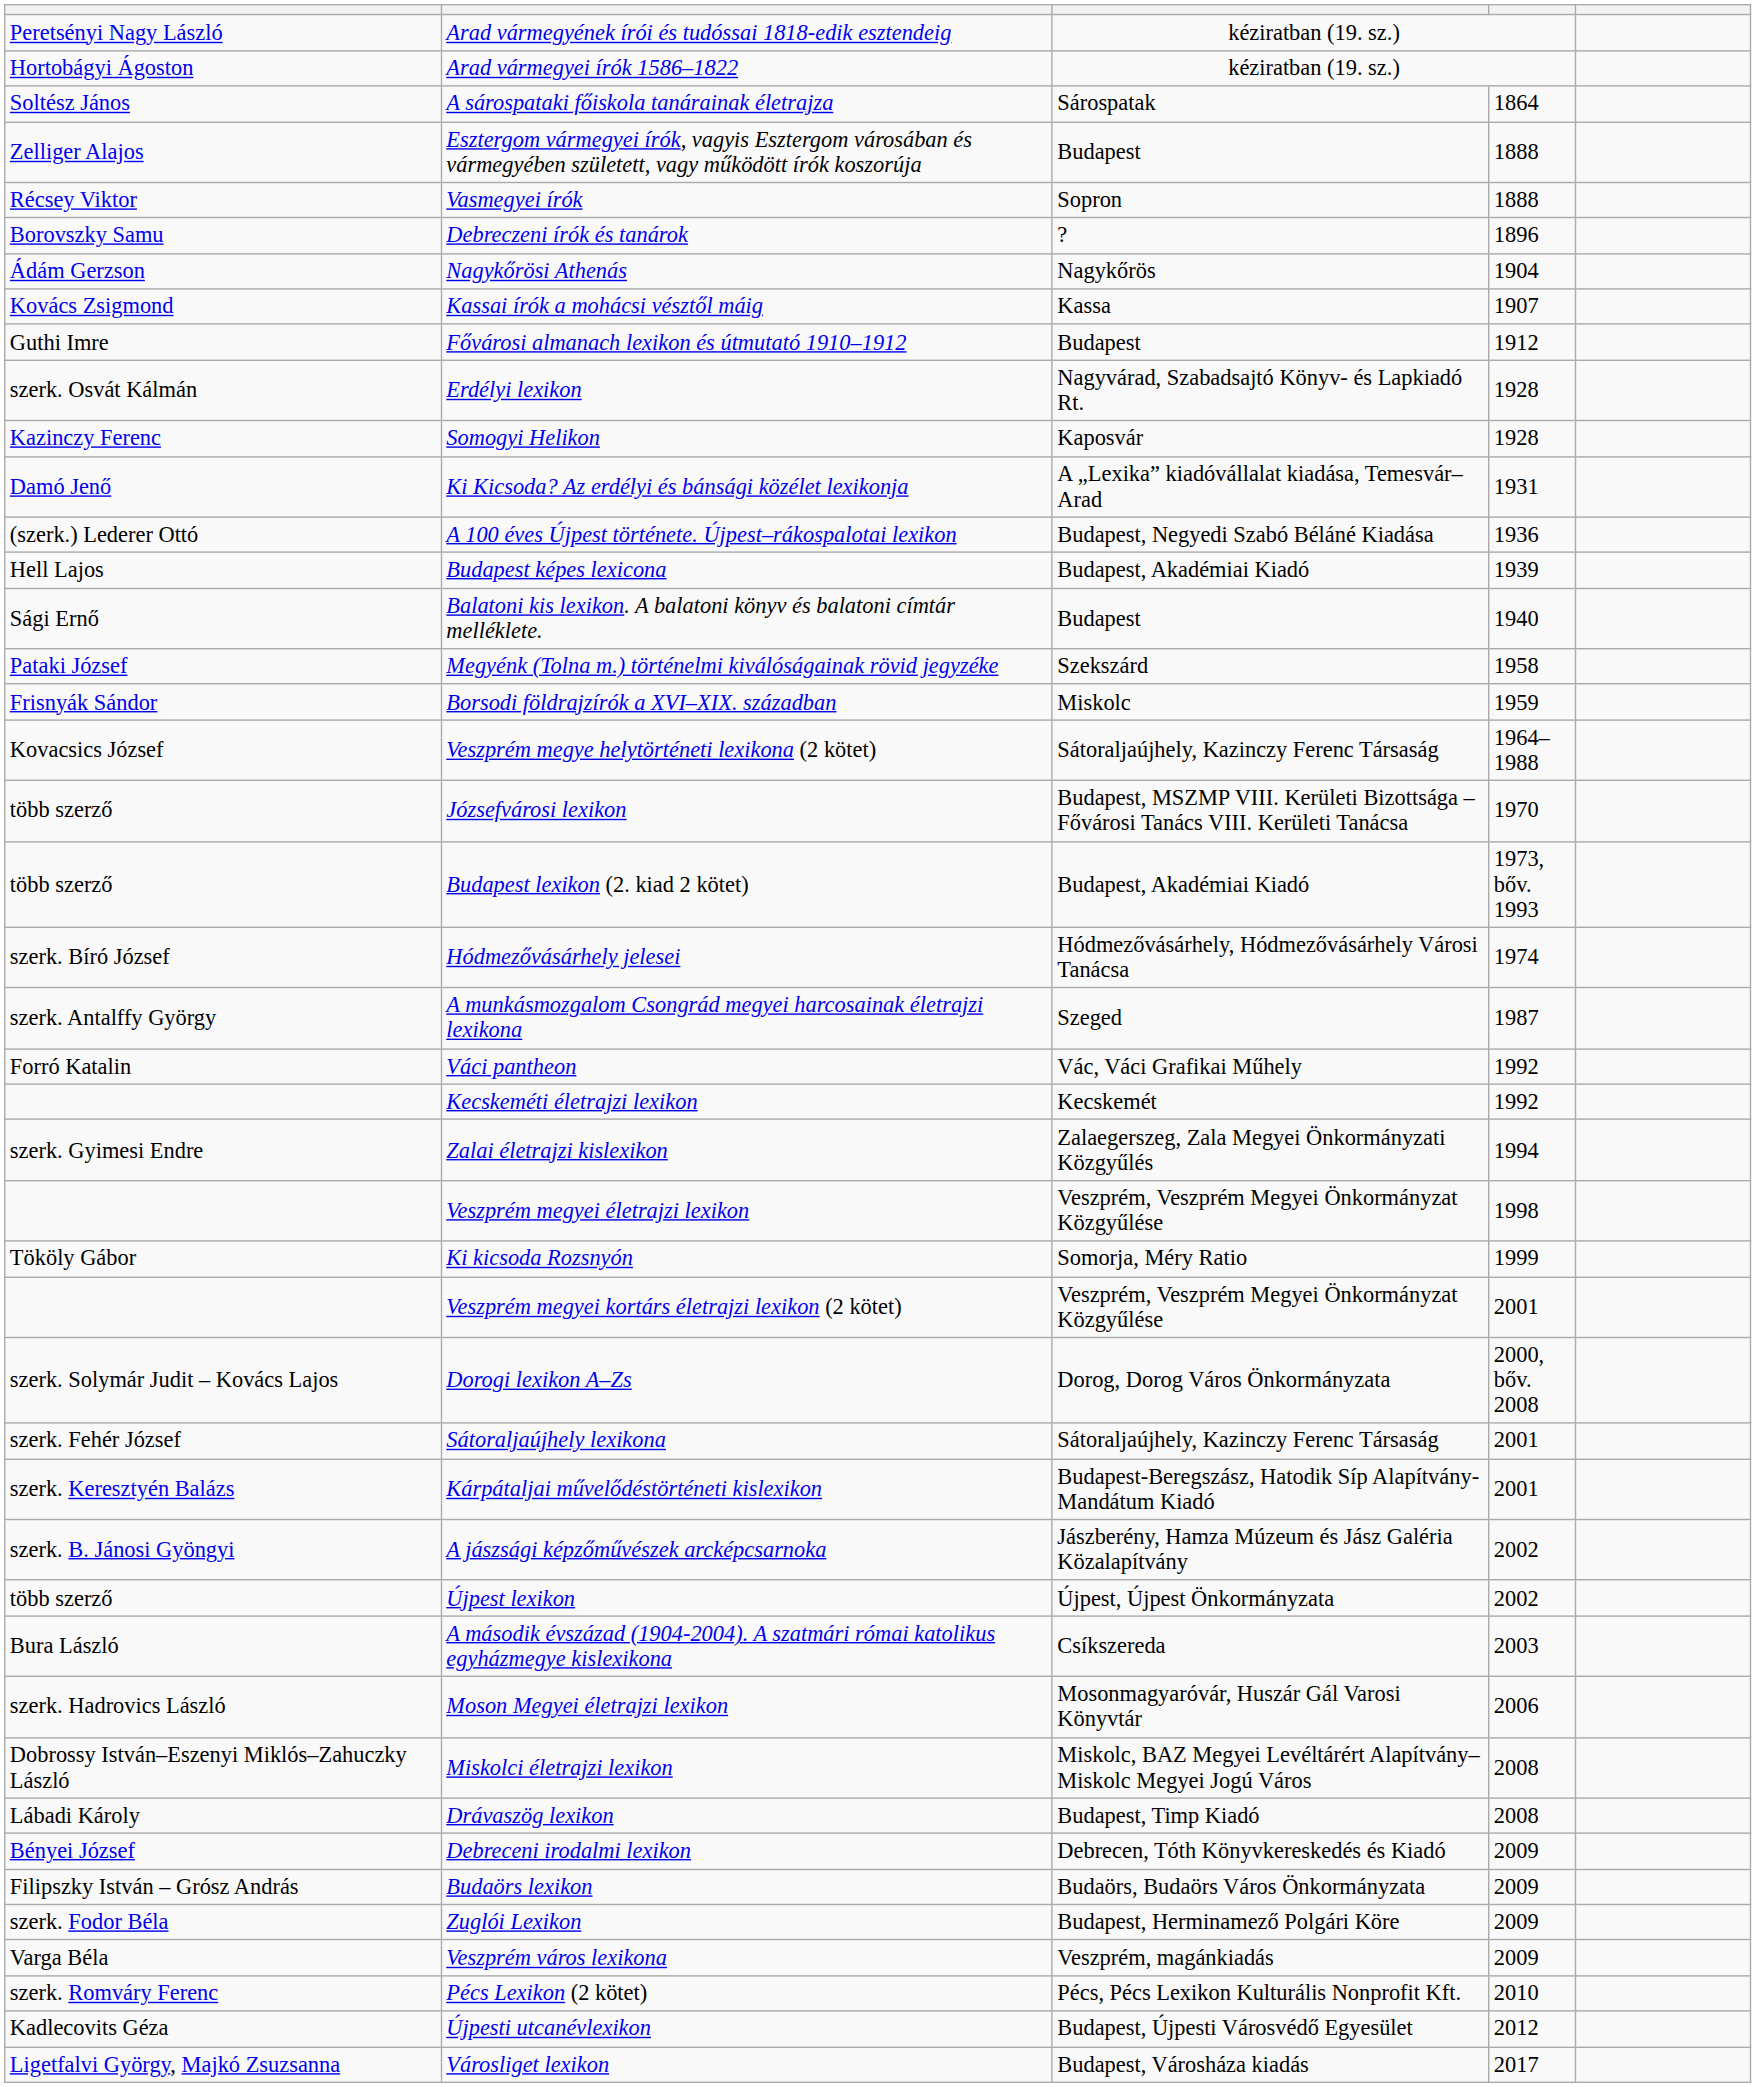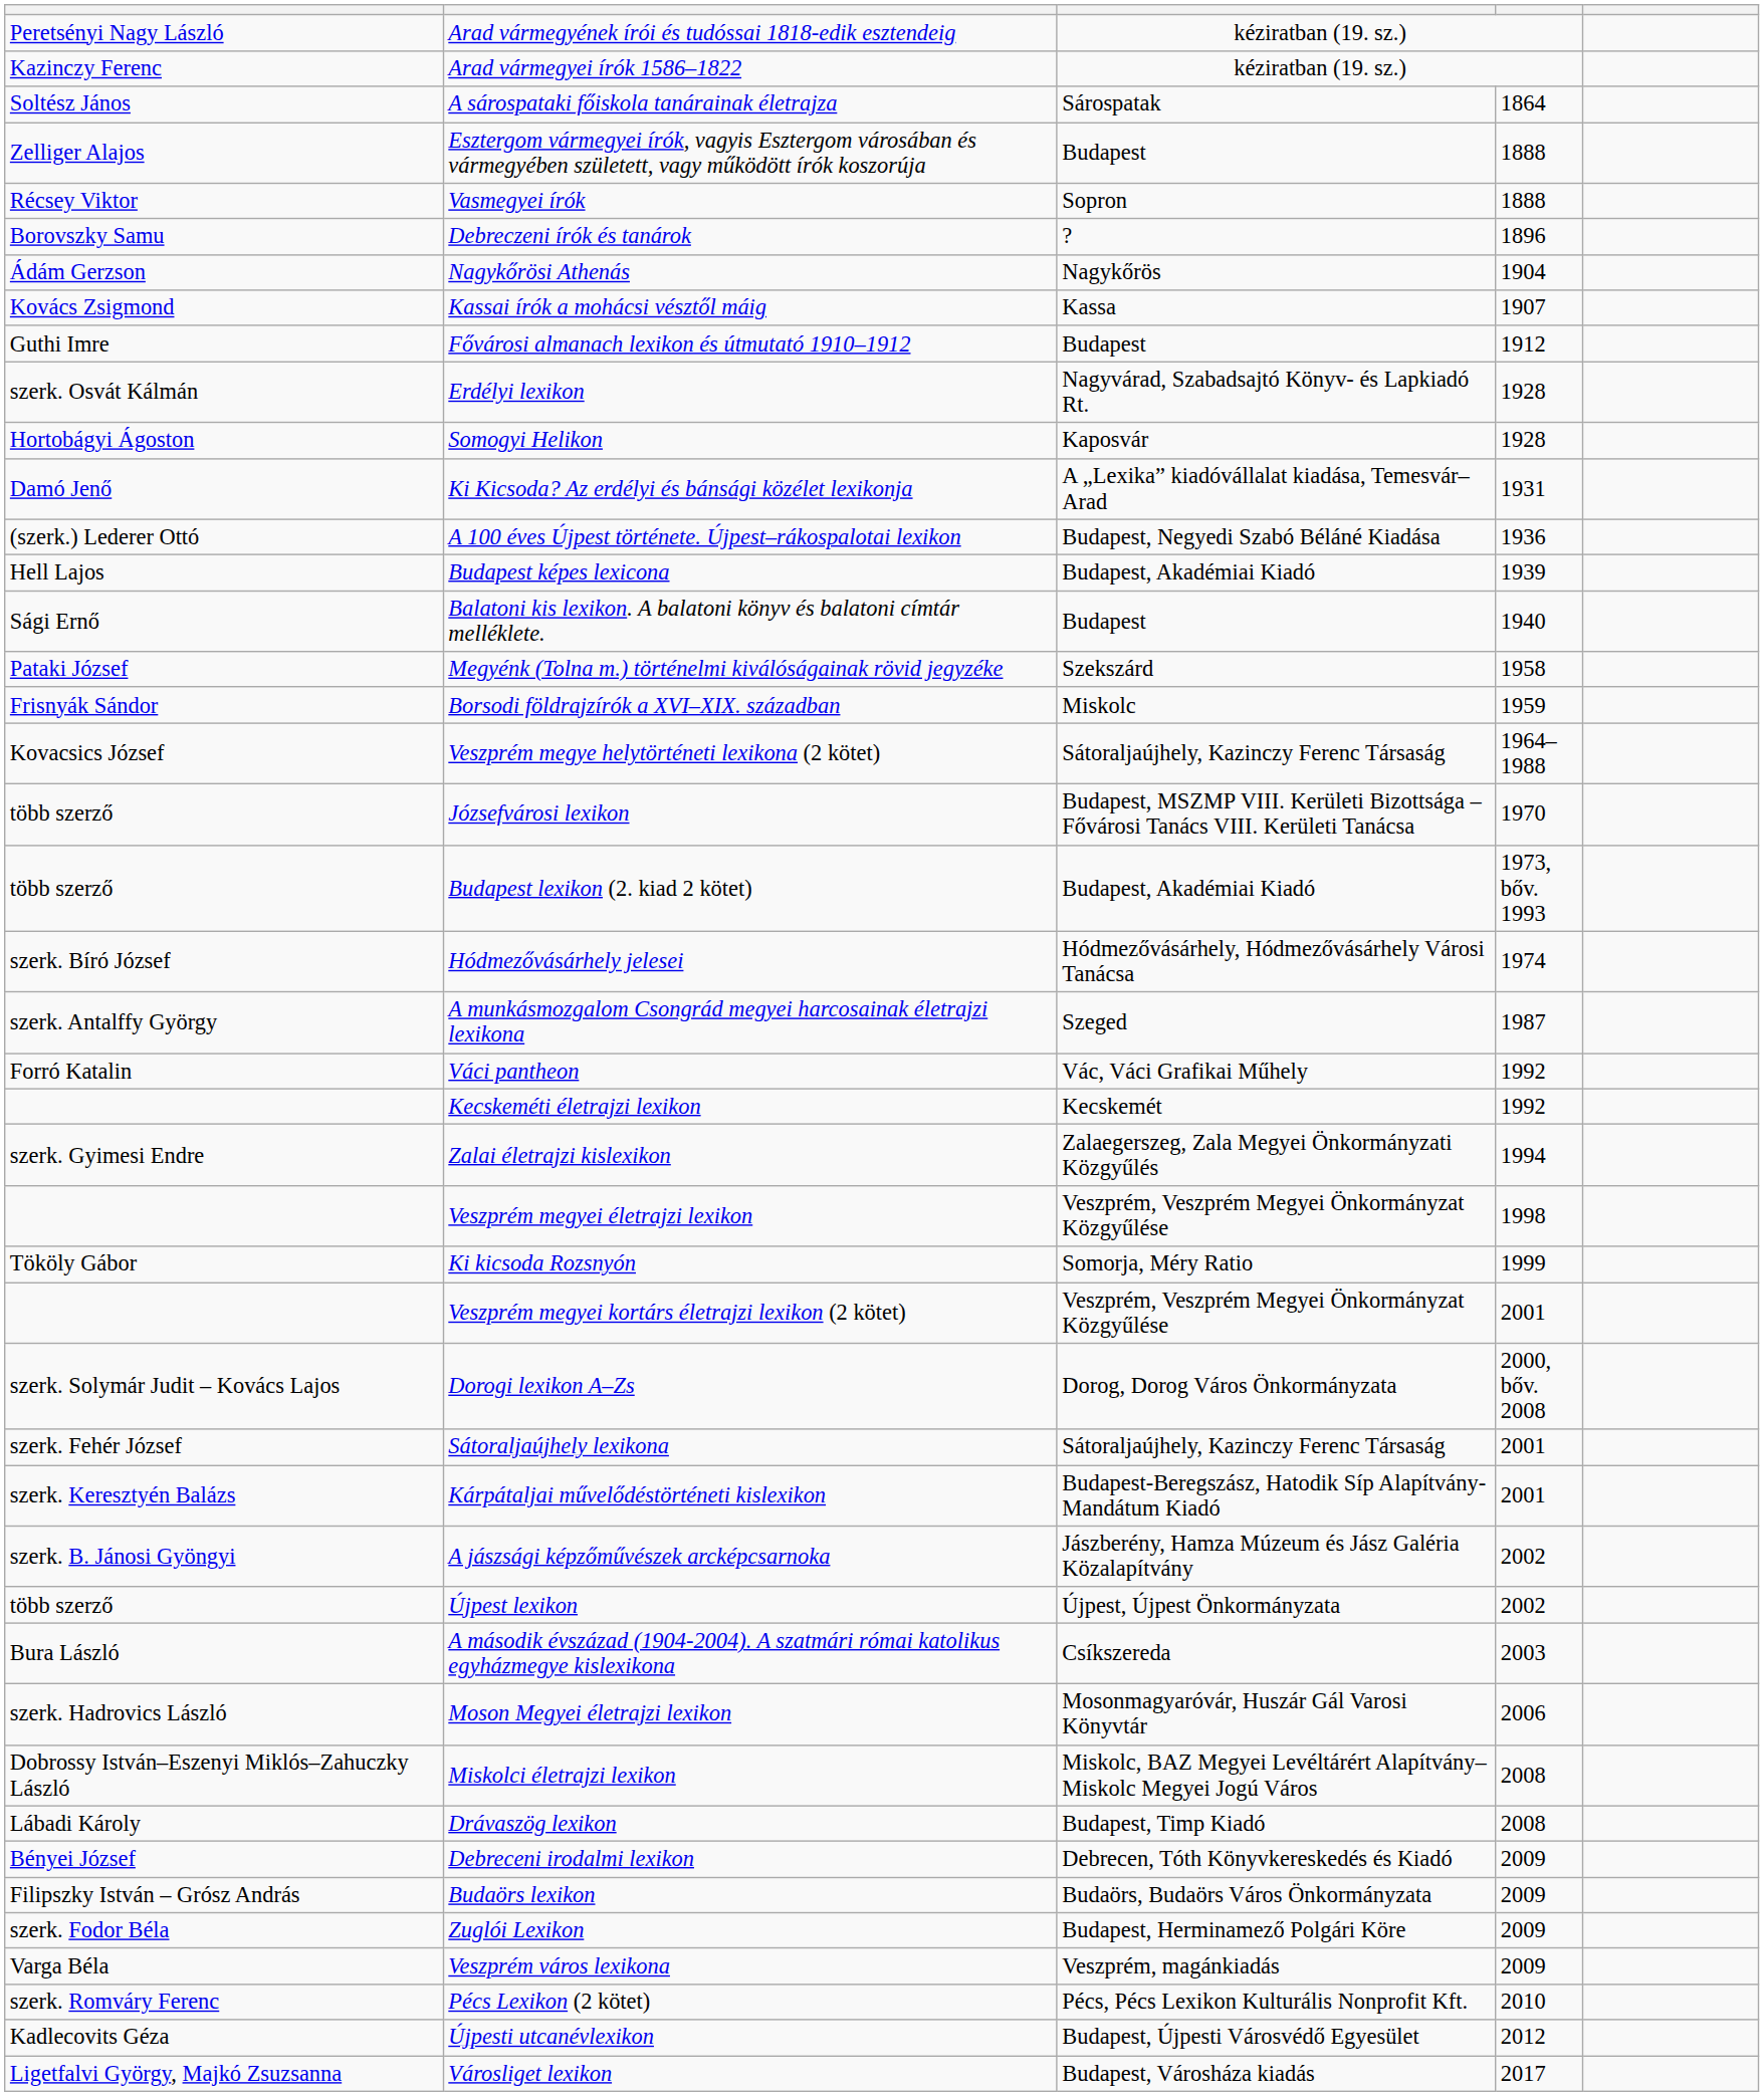 <table class="wikitable sortable">
 <tr>
 <th bgcolor="#DAA520" width="25%"></th>
 <th bgcolor="#DAA520" width="35%"></th>
 <th bgcolor="#DAA520" width="25%"></th>
 <th bgcolor="#DAA520" width="5%"></th>
 <th bgcolor="#DAA520" width="10%"></th>
 </tr>
 <tr>
 <td><a href='#'>Peretsényi Nagy László</a></td>
 <td><em><a href='#'>Arad vármegyének írói és tudóssai 1818-edik esztendeig</a></em></td>
 <td colspan=2 style="text-align:center;">kéziratban (19. sz.)</td>
 <td></td>
 </tr>
 <tr>
-<td><a href='#'>Hortobágyi Ágoston</a></td>
+<td><a href='#'>Kazinczy Ferenc</a></td>
 <td><em><a href='#'>Arad vármegyei írók 1586–1822</a></em></td>
 <td colspan=2 style="text-align:center;">kéziratban (19. sz.)</td>
 <td></td>
 </tr>
 <tr>
 <td><a href='#'>Soltész János</a></td>
 <td><em><a href='#'>A sárospataki főiskola tanárainak életrajza</a></em></td>
 <td>Sárospatak</td>
 <td>1864</td>
 <td></td>
 </tr>
 <tr>
 <td><a href='#'>Zelliger Alajos</a></td>
 <td><em><a href='#'>Esztergom vármegyei írók</a>, vagyis Esztergom városában és vármegyében született, vagy működött írók koszorúja</em></td>
 <td>Budapest</td>
 <td>1888</td>
 <td></td>
 </tr>
 <tr>
 <td><a href='#'>Récsey Viktor</a></td>
 <td><em><a href='#'>Vasmegyei írók</a></em></td>
 <td>Sopron</td>
 <td>1888</td>
 <td></td>
 </tr>
 <tr>
 <td><a href='#'>Borovszky Samu</a></td>
 <td><em><a href='#'>Debreczeni írók és tanárok</a></em></td>
 <td>?</td>
 <td>1896</td>
 <td></td>
 </tr>
 <tr>
 <td><a href='#'>Ádám Gerzson</a></td>
 <td><em><a href='#'>Nagykőrösi Athenás</a></em></td>
 <td>Nagykőrös</td>
 <td>1904</td>
 <td></td>
 </tr>
 <tr>
 <td><a href='#'>Kovács Zsigmond</a></td>
 <td><em><a href='#'>Kassai írók a mohácsi vésztől máig</a></em></td>
 <td>Kassa</td>
 <td>1907</td>
 <td></td>
 </tr>
 <tr>
 <td>Guthi Imre</td>
 <td><em><a href='#'>Fővárosi almanach lexikon és útmutató 1910–1912</a></em></td>
 <td>Budapest</td>
 <td>1912</td>
 <td></td>
 </tr>
 <tr>
 <td>szerk. Osvát Kálmán</td>
 <td><em><a href='#'>Erdélyi lexikon </a></em></td>
 <td>Nagyvárad, Szabadsajtó Könyv- és Lapkiadó Rt.</td>
 <td>1928</td>
 <td></td>
 </tr>
 <tr>
-<td><a href='#'>Kazinczy Ferenc</a></td>
+<td><a href='#'>Hortobágyi Ágoston</a></td>
 <td><em><a href='#'>Somogyi Helikon</a></em></td>
 <td>Kaposvár</td>
 <td>1928</td>
 <td></td>
 </tr>
 <tr>
 <td><a href='#'>Damó Jenő</a></td>
 <td><em><a href='#'>Ki Kicsoda? Az erdélyi és bánsági közélet lexikonja</a></em></td>
 <td>A „Lexika” kiadóvállalat kiadása, Temesvár–Arad</td>
 <td>1931</td>
 <td></td>
 </tr>
 <tr>
 <td>(szerk.) Lederer Ottó</td>
 <td><em><a href='#'>A 100 éves Újpest története. Újpest–rákospalotai lexikon</a></em></td>
 <td>Budapest, Negyedi Szabó Béláné Kiadása</td>
 <td>1936</td>
 <td></td>
 </tr>
 <tr>
 <td>Hell Lajos</td>
 <td><em><a href='#'>Budapest képes lexicona</a></em></td>
 <td>Budapest, Akadémiai Kiadó</td>
 <td>1939</td>
 <td></td>
 </tr>
 <tr>
 <td>Sági Ernő</td>
 <td><em><a href='#'>Balatoni kis lexikon</a>. A balatoni könyv és balatoni címtár melléklete.</em></td>
 <td>Budapest</td>
 <td>1940</td>
 <td></td>
 </tr>
 <tr>
 <td><a href='#'>Pataki József</a></td>
 <td><em><a href='#'>Megyénk (Tolna m.) történelmi kiválóságainak rövid jegyzéke</a></em></td>
 <td>Szekszárd</td>
 <td>1958</td>
 <td></td>
 </tr>
 <tr>
 <td><a href='#'>Frisnyák Sándor</a></td>
 <td><em><a href='#'>Borsodi földrajzírók a XVI–XIX. században</a></em></td>
 <td>Miskolc</td>
 <td>1959</td>
 <td></td>
 </tr>
 <tr>
 <td>Kovacsics József</td>
 <td><em><a href='#'>Veszprém megye helytörténeti lexikona</a></em> (2 kötet)</td>
 <td>Sátoraljaújhely, Kazinczy Ferenc Társaság</td>
 <td>1964–1988</td>
 <td></td>
 </tr>
 <tr>
 <td>több szerző</td>
 <td><em><a href='#'>Józsefvárosi lexikon</a></em></td>
 <td>Budapest, MSZMP VIII. Kerületi Bizottsága – Fővárosi Tanács VIII. Kerületi Tanácsa</td>
 <td>1970</td>
 <td></td>
 </tr>
 <tr>
 <td>több szerző</td>
 <td><em><a href='#'>Budapest lexikon</a></em> (2. kiad 2 kötet)</td>
 <td>Budapest, Akadémiai Kiadó</td>
 <td>1973, bőv. 1993</td>
 <td></td>
 </tr>
 <tr>
 <td>szerk. Bíró József</td>
 <td><em><a href='#'>Hódmezővásárhely jelesei</a></em></td>
 <td>Hódmezővásárhely, Hódmezővásárhely Városi Tanácsa</td>
 <td>1974</td>
 <td></td>
 </tr>
 <tr>
 <td>szerk. Antalffy György</td>
 <td><em><a href='#'>A munkásmozgalom Csongrád megyei harcosainak életrajzi lexikona</a></em></td>
 <td>Szeged</td>
 <td>1987</td>
 <td></td>
 </tr>
 <tr>
 <td>Forró Katalin</td>
 <td><em><a href='#'>Váci pantheon</a></em></td>
 <td>Vác, Váci Grafikai Műhely</td>
 <td>1992</td>
 <td></td>
 </tr>
 <tr>
 <td></td>
 <td><em><a href='#'>Kecskeméti életrajzi lexikon</a></em></td>
 <td>Kecskemét</td>
 <td>1992</td>
 <td></td>
 </tr>
 <tr>
 <td>szerk. Gyimesi Endre</td>
 <td><em><a href='#'>Zalai életrajzi kislexikon</a></em></td>
 <td>Zalaegerszeg, Zala Megyei Önkormányzati Közgyűlés</td>
 <td>1994</td>
 <td></td>
 </tr>
 <tr>
 <td></td>
 <td><em><a href='#'>Veszprém megyei életrajzi lexikon</a></em></td>
 <td>Veszprém, Veszprém Megyei Önkormányzat Közgyűlése</td>
 <td>1998</td>
 <td></td>
 </tr>
 <tr>
 <td>Tököly Gábor</td>
 <td><em><a href='#'>Ki kicsoda Rozsnyón</a></em></td>
 <td>Somorja, Méry Ratio</td>
 <td>1999</td>
 <td></td>
 </tr>
 <tr>
 <td></td>
 <td><em><a href='#'>Veszprém megyei kortárs életrajzi lexikon</a></em> (2 kötet)</td>
 <td>Veszprém, Veszprém Megyei Önkormányzat Közgyűlése</td>
 <td>2001</td>
 <td></td>
 </tr>
 <tr>
 <td>szerk. Solymár Judit – Kovács Lajos</td>
 <td><em><a href='#'>Dorogi lexikon A–Zs</a></em></td>
 <td>Dorog, Dorog Város Önkormányzata</td>
 <td>2000, bőv. 2008</td>
 <td></td>
 </tr>
 <tr>
 <td>szerk. Fehér József</td>
 <td><em><a href='#'>Sátoraljaújhely lexikona</a></em></td>
 <td>Sátoraljaújhely, Kazinczy Ferenc Társaság</td>
 <td>2001</td>
 <td></td>
 </tr>
 <tr>
 <td>szerk. <a href='#'>Keresztyén Balázs</a></td>
 <td><em><a href='#'>Kárpátaljai művelődéstörténeti kislexikon</a></em></td>
 <td>Budapest-Beregszász, Hatodik Síp Alapítvány-Mandátum Kiadó</td>
 <td>2001</td>
 <td></td>
 </tr>
 <tr>
 <td>szerk. <a href='#'>B. Jánosi Gyöngyi</a></td>
 <td><em><a href='#'>A jászsági képzőművészek arcképcsarnoka</a></em></td>
 <td>Jászberény, Hamza Múzeum és Jász Galéria Közalapítvány</td>
 <td>2002</td>
 <td></td>
 </tr>
 <tr>
 <td>több szerző</td>
 <td><em><a href='#'>Újpest lexikon</a></em></td>
 <td>Újpest, Újpest Önkormányzata</td>
 <td>2002</td>
 <td></td>
 </tr>
 <tr>
 <td>Bura László</td>
 <td><em><a href='#'>A második évszázad (1904-2004). A szatmári római katolikus egyházmegye kislexikona</a></em></td>
 <td>Csíkszereda</td>
 <td>2003</td>
 <td></td>
 </tr>
 <tr>
 <td>szerk. Hadrovics László</td>
 <td><em><a href='#'>Moson Megyei életrajzi lexikon</a></em></td>
 <td>Mosonmagyaróvár,  Huszár Gál Varosi Könyvtár</td>
 <td>2006</td>
 <td></td>
 </tr>
 <tr>
 <td>Dobrossy István–Eszenyi Miklós–Zahuczky László</td>
 <td><em><a href='#'>Miskolci életrajzi lexikon</a></em></td>
 <td>Miskolc, BAZ Megyei Levéltárért Alapítvány–Miskolc Megyei Jogú Város</td>
 <td>2008</td>
 <td></td>
 </tr>
 <tr>
 <td>Lábadi Károly</td>
 <td><em><a href='#'>Drávaszög lexikon</a></em></td>
 <td>Budapest, Timp Kiadó</td>
 <td>2008</td>
 <td></td>
 </tr>
 <tr>
 <td><a href='#'>Bényei József</a></td>
 <td><em><a href='#'>Debreceni irodalmi lexikon</a></em></td>
 <td>Debrecen, Tóth Könyvkereskedés és Kiadó</td>
 <td>2009</td>
 <td></td>
 </tr>
 <tr>
 <td>Filipszky István – Grósz András</td>
 <td><em><a href='#'>Budaörs lexikon</a></em></td>
 <td>Budaörs, Budaörs Város Önkormányzata</td>
 <td>2009</td>
 <td></td>
 </tr>
 <tr>
 <td>szerk. <a href='#'>Fodor Béla</a></td>
 <td><em><a href='#'>Zuglói Lexikon</a></em></td>
 <td>Budapest, Herminamező Polgári Köre</td>
 <td>2009</td>
 <td></td>
 </tr>
 <tr>
 <td>Varga Béla</td>
 <td><em><a href='#'>Veszprém város lexikona</a></em></td>
 <td>Veszprém, magánkiadás</td>
 <td>2009</td>
 <td></td>
 </tr>
 <tr>
 <td>szerk. <a href='#'>Romváry Ferenc</a></td>
 <td><em><a href='#'>Pécs Lexikon</a></em> (2 kötet)</td>
 <td>Pécs, Pécs Lexikon Kulturális Nonprofit Kft.</td>
 <td>2010</td>
 <td></td>
 </tr>
 <tr>
 <td>Kadlecovits Géza</td>
 <td><em><a href='#'>Újpesti utcanévlexikon</a></em></td>
 <td>Budapest, Újpesti Városvédő Egyesület</td>
 <td>2012</td>
 <td></td>
 </tr>
 <tr>
 <td><a href='#'>Ligetfalvi György</a>, <a href='#'>Majkó Zsuzsanna</a></td>
 <td><em><a href='#'>Városliget lexikon</a></em></td>
 <td>Budapest, Városháza kiadás</td>
 <td>2017</td>
 <td></td>
 </tr>
 </table>
